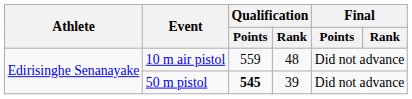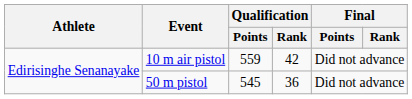 <table class="wikitable" style="font-size:90%">
 <tr>
 <th rowspan="2">Athlete</th>
 <th rowspan="2">Event</th>
 <th colspan=2>Qualification</th>
 <th colspan=2>Final</th>
 </tr>
 <tr style="font-size:95%">
 <th>Points</th>
 <th>Rank</th>
 <th>Points</th>
 <th>Rank</th>
 </tr>
 <tr align=center>
 <td align=left rowspan=2><a href='#'>Edirisinghe Senanayake</a></td>
 <td align=left><a href='#'>10 m air pistol</a></td>
 <td>559</td>
-<td>48</td>
+<td>42</td>
 <td colspan=2>Did not advance</td>
 </tr>
 <tr align=center>
 <td align=left><a href='#'>50 m pistol</a></td>
-<td><strong>545</strong></td>
-<td>39</td>
+<td>545</td>
+<td>36</td>
 <td colspan=2>Did not advance</td>
 </tr>
 </table>
